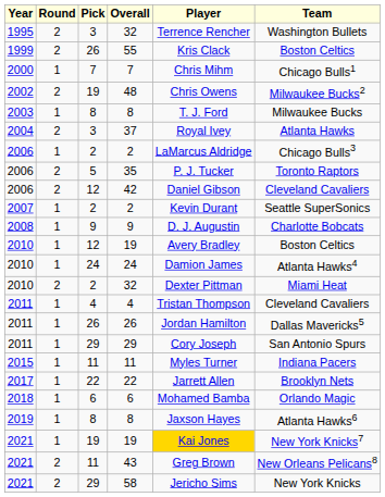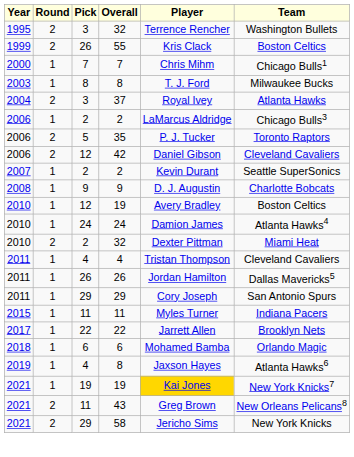 <table class="wikitable" style="text-align:center;">
 <tr>
 <th style="background: #ffffdd;">Year</th>
 <th style="background: #ffffdd;">Round</th>
 <th style="background: #ffffdd;">Pick</th>
 <th style="background: #ffffdd;">Overall</th>
 <th style="background: #ffffdd;">Player</th>
 <th style="background: #ffffdd;">Team</th>
 </tr>
 <tr>
 <td><a href='#'>1995</a></td>
 <td>2</td>
 <td>3</td>
 <td>32</td>
 <td><a href='#'>Terrence Rencher</a></td>
 <td>Washington Bullets</td>
 </tr>
 <tr>
 <td><a href='#'>1999</a></td>
 <td>2</td>
 <td>26</td>
 <td>55</td>
 <td><a href='#'>Kris Clack</a></td>
 <td><a href='#'>Boston Celtics</a></td>
 </tr>
 <tr>
 <td><a href='#'>2000</a></td>
 <td>1</td>
 <td>7</td>
 <td>7</td>
 <td><a href='#'>Chris Mihm</a></td>
 <td>Chicago Bulls<sup>1</sup></td>
-</tr>
-<tr>
-<td><a href='#'>2002</a></td>
-<td>2</td>
-<td>19</td>
-<td>48</td>
-<td><a href='#'>Chris Owens</a></td>
-<td><a href='#'>Milwaukee Bucks</a><sup>2</sup></td>
 </tr>
 <tr>
 <td><a href='#'>2003</a></td>
 <td>1</td>
 <td>8</td>
 <td>8</td>
 <td><a href='#'>T. J. Ford</a></td>
 <td>Milwaukee Bucks</td>
 </tr>
 <tr>
 <td><a href='#'>2004</a></td>
 <td>2</td>
 <td>3</td>
 <td>37</td>
 <td><a href='#'>Royal Ivey</a></td>
 <td><a href='#'>Atlanta Hawks</a></td>
 </tr>
 <tr>
 <td><a href='#'>2006</a></td>
 <td>1</td>
 <td>2</td>
 <td>2</td>
 <td><a href='#'>LaMarcus Aldridge</a></td>
 <td>Chicago Bulls<sup>3</sup></td>
 </tr>
 <tr>
 <td>2006</td>
 <td>2</td>
 <td>5</td>
 <td>35</td>
 <td><a href='#'>P. J. Tucker</a></td>
 <td><a href='#'>Toronto Raptors</a></td>
 </tr>
 <tr>
 <td>2006</td>
 <td>2</td>
 <td>12</td>
 <td>42</td>
 <td><a href='#'>Daniel Gibson</a></td>
 <td><a href='#'>Cleveland Cavaliers</a></td>
 </tr>
 <tr>
 <td><a href='#'>2007</a></td>
 <td>1</td>
 <td>2</td>
 <td>2</td>
 <td><a href='#'>Kevin Durant</a></td>
 <td>Seattle SuperSonics</td>
 </tr>
 <tr>
 <td><a href='#'>2008</a></td>
 <td>1</td>
 <td>9</td>
 <td>9</td>
 <td><a href='#'>D. J. Augustin</a></td>
 <td><a href='#'>Charlotte Bobcats</a></td>
 </tr>
 <tr>
 <td><a href='#'>2010</a></td>
 <td>1</td>
 <td>12</td>
 <td>19</td>
 <td><a href='#'>Avery Bradley</a></td>
 <td>Boston Celtics</td>
 </tr>
 <tr>
 <td>2010</td>
 <td>1</td>
 <td>24</td>
 <td>24</td>
 <td><a href='#'>Damion James</a></td>
 <td>Atlanta Hawks<sup>4</sup></td>
 </tr>
 <tr>
 <td>2010</td>
 <td>2</td>
 <td>2</td>
 <td>32</td>
 <td><a href='#'>Dexter Pittman</a></td>
 <td><a href='#'>Miami Heat</a></td>
 </tr>
 <tr>
 <td><a href='#'>2011</a></td>
 <td>1</td>
 <td>4</td>
 <td>4</td>
 <td><a href='#'>Tristan Thompson</a></td>
 <td>Cleveland Cavaliers</td>
 </tr>
 <tr>
 <td>2011</td>
 <td>1</td>
 <td>26</td>
 <td>26</td>
 <td><a href='#'>Jordan Hamilton</a></td>
 <td>Dallas Mavericks<sup>5</sup></td>
 </tr>
 <tr>
 <td>2011</td>
 <td>1</td>
 <td>29</td>
 <td>29</td>
 <td><a href='#'>Cory Joseph</a></td>
 <td>San Antonio Spurs</td>
 </tr>
 <tr>
 <td><a href='#'>2015</a></td>
 <td>1</td>
 <td>11</td>
 <td>11</td>
 <td><a href='#'>Myles Turner</a></td>
 <td><a href='#'>Indiana Pacers</a></td>
 </tr>
 <tr>
 <td><a href='#'>2017</a></td>
 <td>1</td>
 <td>22</td>
 <td>22</td>
 <td><a href='#'>Jarrett Allen</a></td>
 <td><a href='#'>Brooklyn Nets</a></td>
 </tr>
 <tr>
 <td><a href='#'>2018</a></td>
 <td>1</td>
 <td>6</td>
 <td>6</td>
 <td><a href='#'>Mohamed Bamba</a></td>
 <td><a href='#'>Orlando Magic</a></td>
 </tr>
 <tr>
 <td><a href='#'>2019</a></td>
 <td>1</td>
-<td>8</td>
+<td>4</td>
 <td>8</td>
 <td><a href='#'>Jaxson Hayes</a></td>
 <td>Atlanta Hawks<sup>6</sup></td>
 </tr>
 <tr>
 <td><a href='#'>2021</a></td>
 <td>1</td>
 <td>19</td>
 <td>19</td>
 <td style="background: gold;"><a href='#'>Kai Jones</a></td>
 <td><a href='#'>New York Knicks</a><sup>7</sup></td>
 </tr>
 <tr>
 <td><a href='#'>2021</a></td>
 <td>2</td>
 <td>11</td>
 <td>43</td>
 <td><a href='#'>Greg Brown</a></td>
 <td><a href='#'>New Orleans Pelicans</a><sup>8</sup></td>
 </tr>
 <tr>
 <td><a href='#'>2021</a></td>
 <td>2</td>
 <td>29</td>
 <td>58</td>
 <td><a href='#'>Jericho Sims</a></td>
 <td>New York Knicks</td>
 </tr>
 </table>
